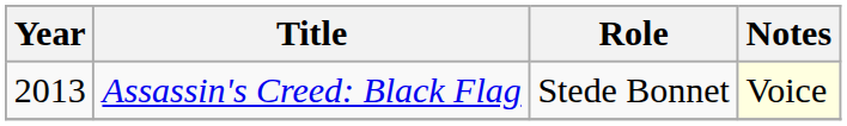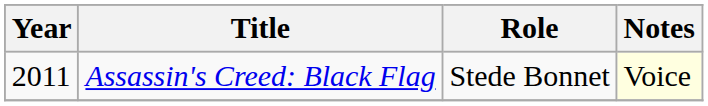 <table class="wikitable">
 <tr>
 <th>Year</th>
 <th>Title</th>
 <th>Role</th>
 <th>Notes</th>
 </tr>
 <tr>
-<td>2013</td>
+<td>2011</td>
 <td><em><a href='#'>Assassin's Creed: Black Flag</a></em></td>
 <td>Stede Bonnet</td>
 <td style="background: lightyellow;">Voice</td>
 </tr>
 <tr>
 </tr>
 </table>
